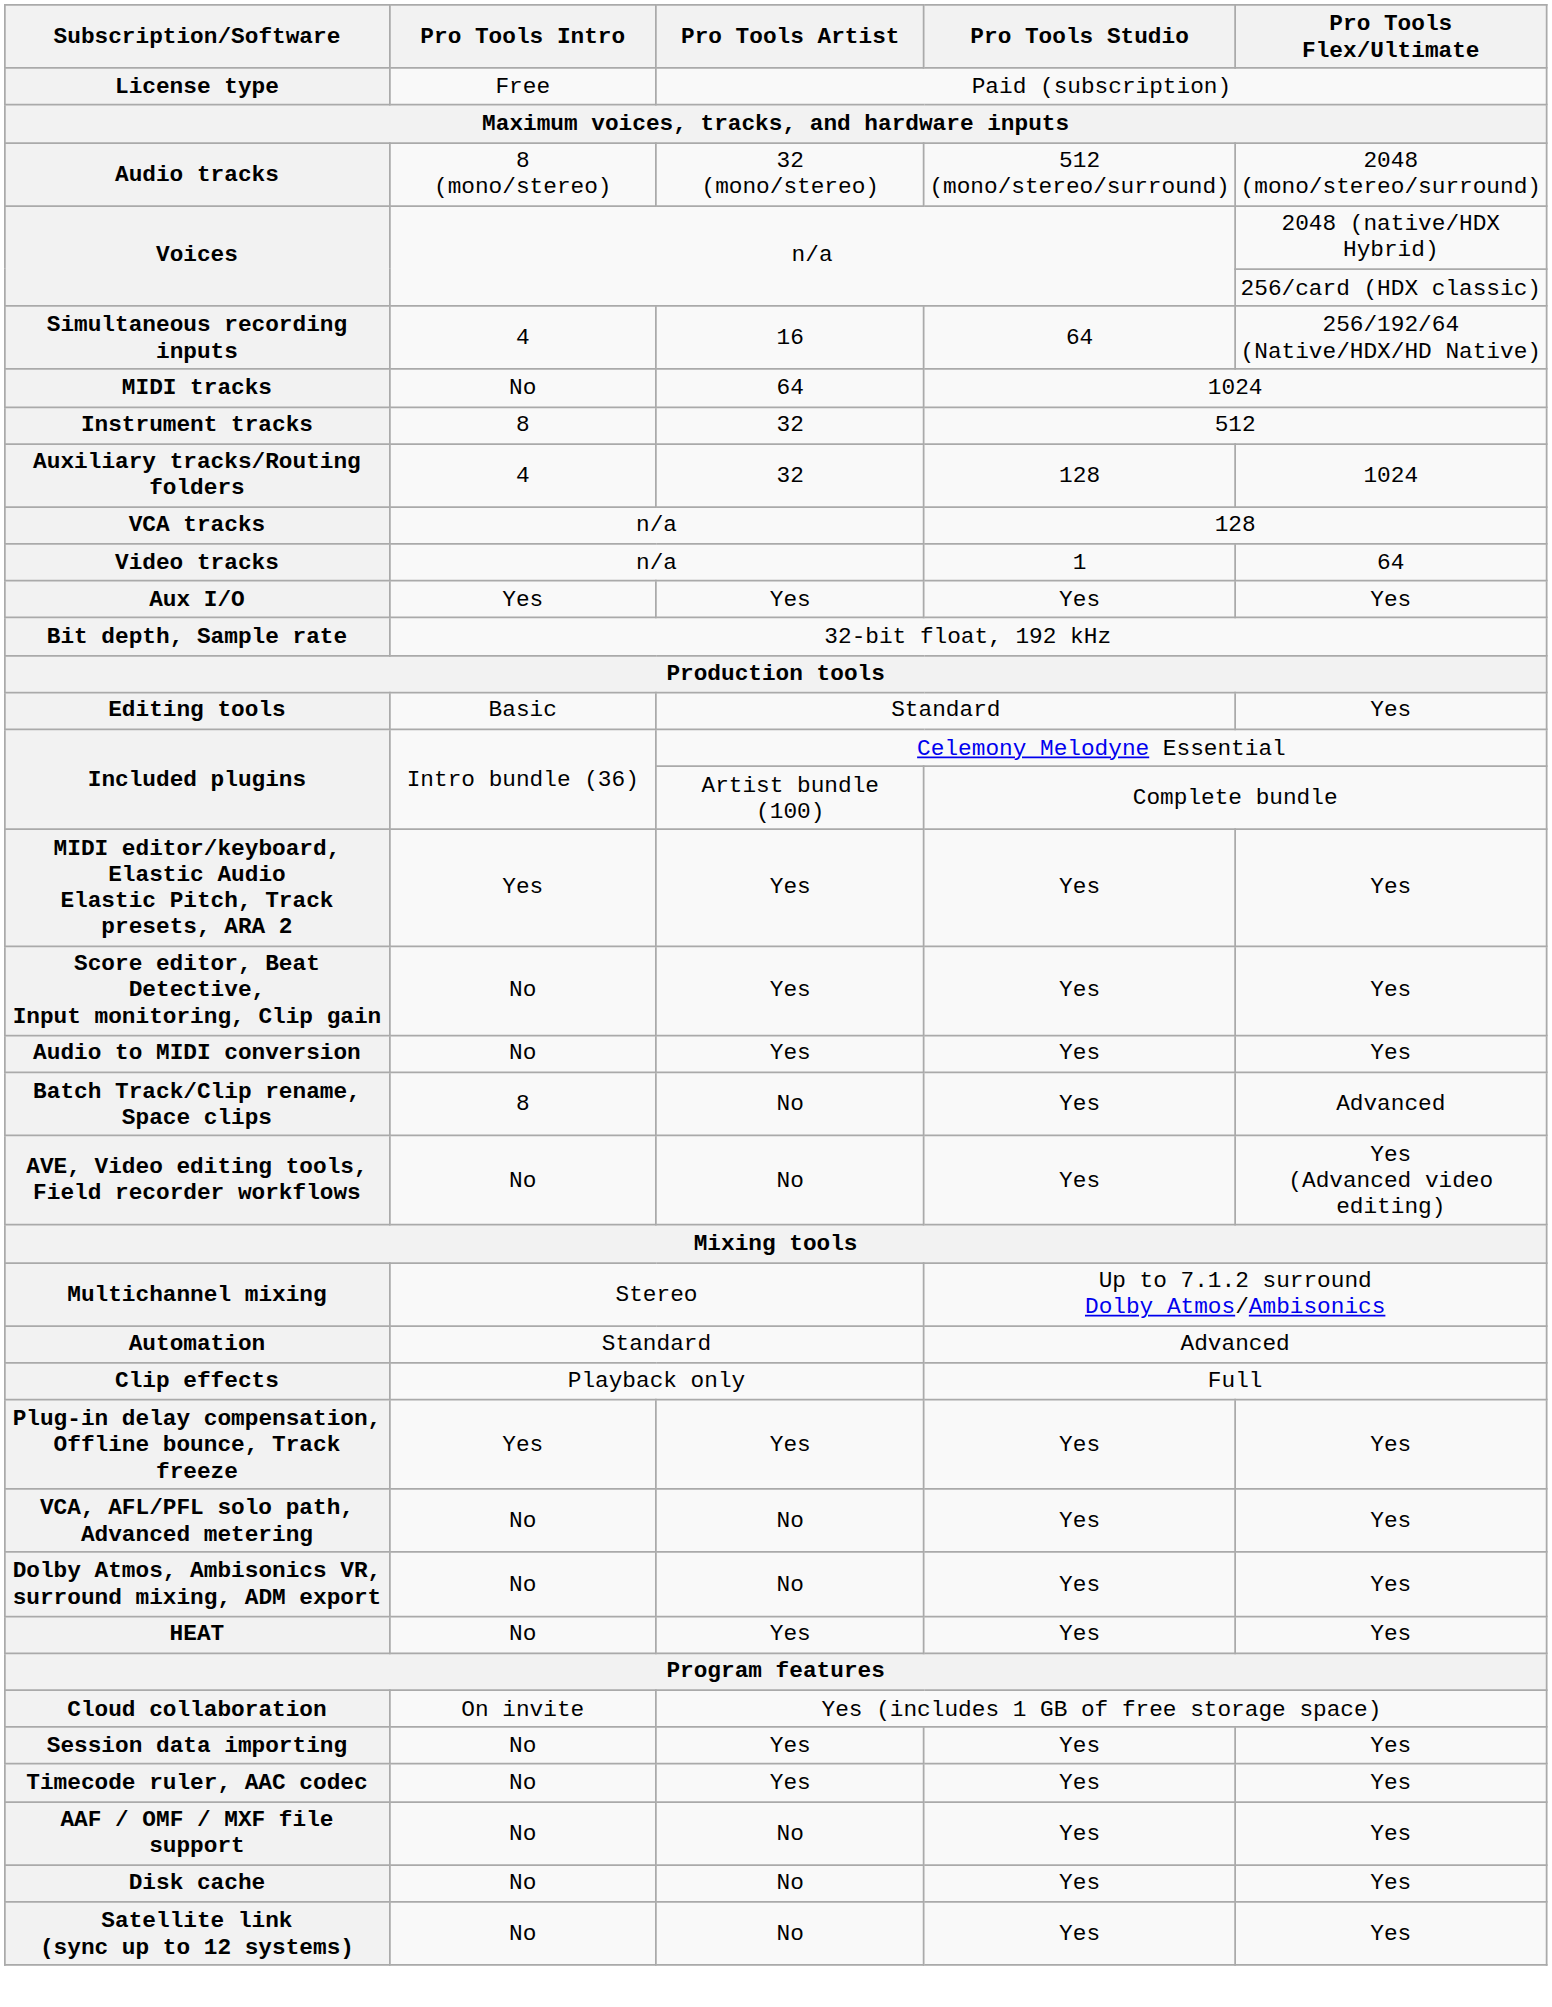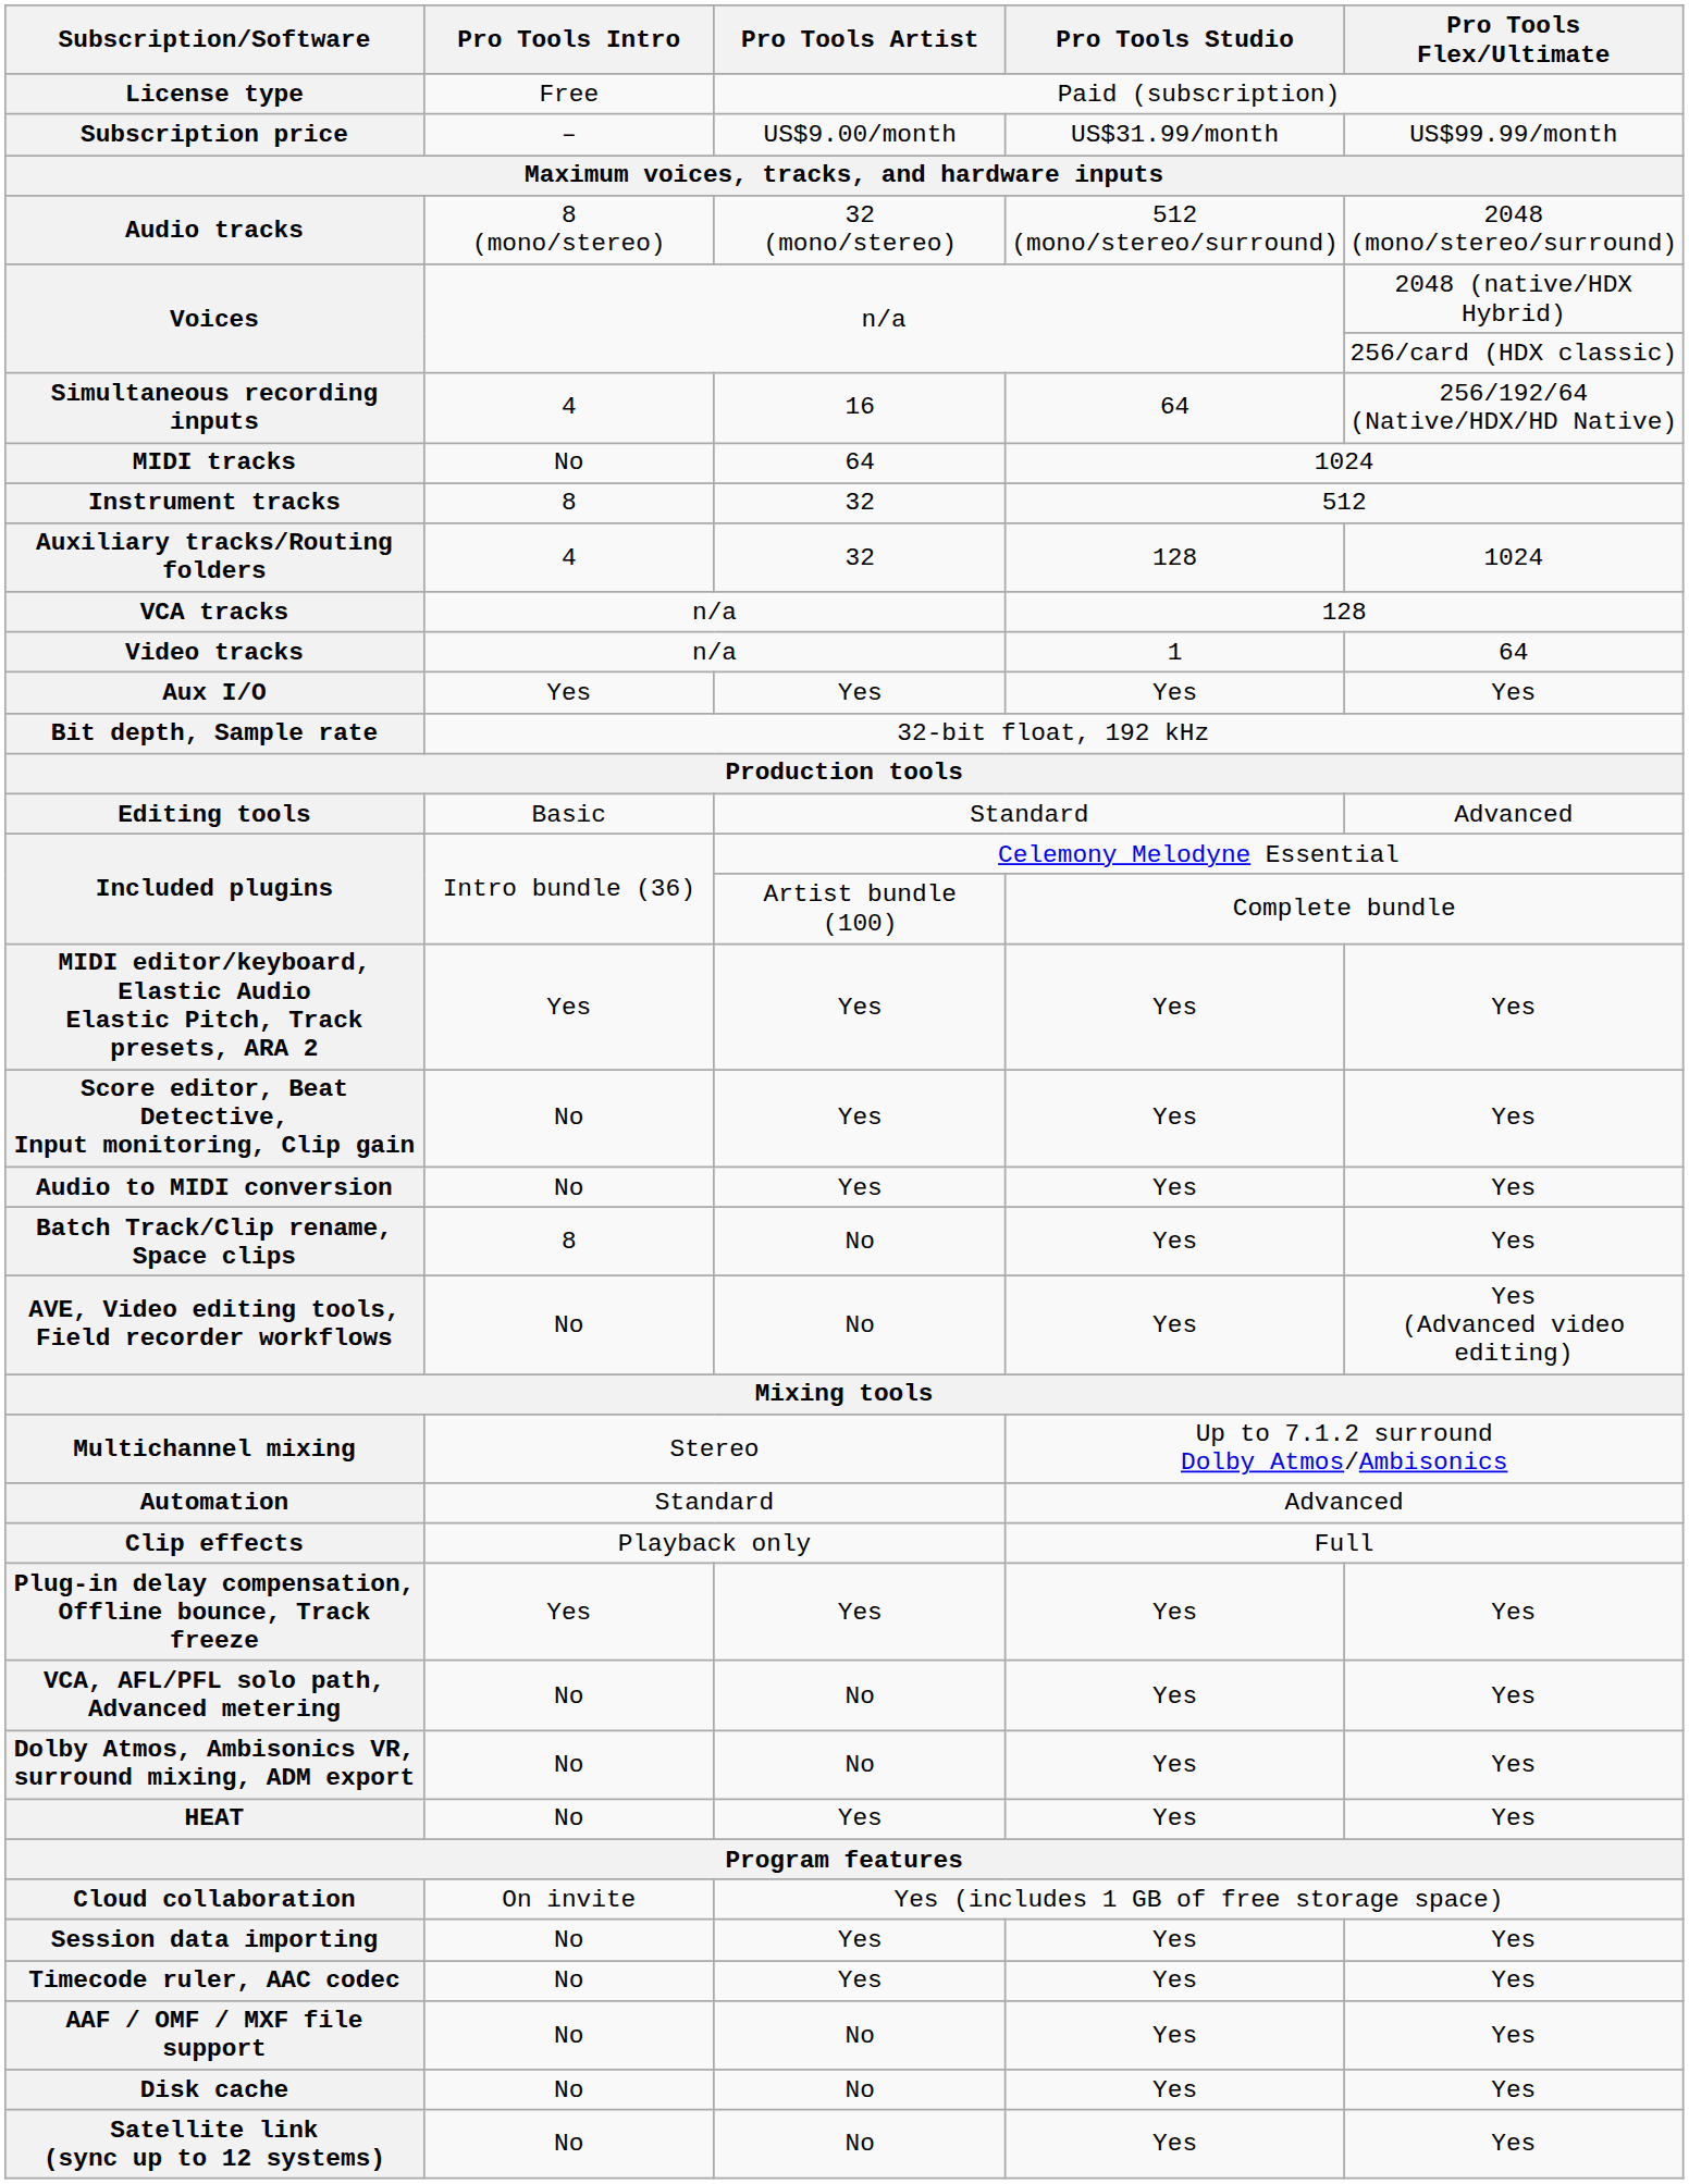 <table class="wikitable mw-collapsible mw-collapsed" style="text-align: center;">
 <tr>
 <th style="width: 160pt;">Subscription/Software</th>
 <th style="width: 110pt;">Pro Tools Intro</th>
 <th style="width: 110pt;">Pro Tools Artist</th>
 <th style="width: 110pt;">Pro Tools Studio</th>
 <th style="width: 110pt;">Pro Tools Flex/Ultimate</th>
 </tr>
 <tr>
 <th>License type</th>
 <td>Free</td>
 <td colspan="3">Paid (subscription)</td>
+</tr>
+<tr>
+<th>Subscription price</th>
+<td>–</td>
+<td>US$9.00/month</td>
+<td>US$31.99/month</td>
+<td>US$99.99/month</td>
 </tr>
 <tr>
 <th colspan="5">Maximum voices, tracks, and hardware inputs</th>
 </tr>
 <tr>
 <th>Audio tracks</th>
 <td>8<br>(mono/stereo)</td>
 <td>32<br>(mono/stereo)</td>
 <td>512<br>(mono/stereo/surround)</td>
 <td>2048<br>(mono/stereo/surround)</td>
 </tr>
 <tr>
 <th rowspan="2">Voices</th>
 <td colspan="3" rowspan="2">n/a</td>
 <td>2048 (native/HDX Hybrid)</td>
 </tr>
 <tr>
 <td>256/card (HDX classic)</td>
 </tr>
 <tr>
 <th>Simultaneous recording inputs</th>
 <td>4</td>
 <td>16</td>
 <td>64</td>
 <td>256/192/64<br>(Native/HDX/HD Native)</td>
 </tr>
 <tr>
 <th>MIDI tracks</th>
 <td>No</td>
 <td>64</td>
 <td colspan="2">1024</td>
 </tr>
 <tr>
 <th>Instrument tracks</th>
 <td>8</td>
 <td>32</td>
 <td colspan="2">512</td>
 </tr>
 <tr>
 <th>Auxiliary tracks/Routing folders</th>
 <td>4</td>
 <td>32</td>
 <td>128</td>
 <td>1024</td>
 </tr>
 <tr>
 <th>VCA tracks</th>
 <td colspan="2">n/a</td>
 <td colspan="2">128</td>
 </tr>
 <tr>
 <th>Video tracks</th>
 <td colspan="2">n/a</td>
 <td>1</td>
 <td>64</td>
 </tr>
 <tr>
 <th>Aux I/O</th>
 <td>Yes</td>
 <td>Yes</td>
 <td>Yes</td>
 <td>Yes</td>
 </tr>
 <tr>
 <th>Bit depth, Sample rate</th>
 <td colspan="4">32-bit float, 192 kHz</td>
 </tr>
 <tr>
 <th colspan="5">Production tools</th>
 </tr>
 <tr>
 <th>Editing tools</th>
 <td>Basic</td>
 <td colspan="2">Standard</td>
-<td>Yes</td>
+<td>Advanced</td>
 </tr>
 <tr>
 <th rowspan="2">Included plugins</th>
 <td rowspan="2">Intro bundle (36)</td>
 <td colspan="3"><a href='#'>Celemony Melodyne</a> Essential</td>
 </tr>
 <tr>
 <td>Artist bundle (100)</td>
 <td colspan="2">Complete bundle</td>
 </tr>
 <tr>
 <th>MIDI editor/keyboard, Elastic Audio<br>Elastic Pitch, Track presets, ARA 2</th>
 <td>Yes</td>
 <td>Yes</td>
 <td>Yes</td>
 <td>Yes</td>
 </tr>
 <tr>
 <th>Score editor, Beat Detective,<br>Input monitoring, Clip gain</th>
 <td>No</td>
 <td>Yes</td>
 <td>Yes</td>
 <td>Yes</td>
 </tr>
 <tr>
 <th>Audio to MIDI conversion</th>
 <td>No</td>
 <td>Yes</td>
 <td>Yes</td>
 <td>Yes</td>
 </tr>
 <tr>
 <th>Batch Track/Clip rename, Space clips</th>
 <td>8</td>
 <td>No</td>
 <td>Yes</td>
-<td>Advanced</td>
+<td>Yes</td>
 </tr>
 <tr>
 <th>AVE, Video editing tools,<br>Field recorder workflows</th>
 <td>No</td>
 <td>No</td>
 <td>Yes</td>
 <td>Yes<br>(Advanced video editing)</td>
 </tr>
 <tr>
 <th colspan="5">Mixing tools</th>
 </tr>
 <tr>
 <th>Multichannel mixing</th>
 <td colspan="2">Stereo</td>
 <td colspan="2">Up to 7.1.2 surround<br><a href='#'>Dolby Atmos</a>/<a href='#'>Ambisonics</a></td>
 </tr>
 <tr>
 <th>Automation</th>
 <td colspan="2">Standard</td>
 <td colspan="2">Advanced</td>
 </tr>
 <tr>
 <th>Clip effects</th>
 <td colspan="2">Playback only</td>
 <td colspan="2">Full</td>
 </tr>
 <tr>
 <th>Plug-in delay compensation,<br>Offline bounce, Track freeze</th>
 <td>Yes</td>
 <td>Yes</td>
 <td>Yes</td>
 <td>Yes</td>
 </tr>
 <tr>
 <th>VCA, AFL/PFL solo path,<br>Advanced metering</th>
 <td>No</td>
 <td>No</td>
 <td>Yes</td>
 <td>Yes</td>
 </tr>
 <tr>
 <th>Dolby Atmos, Ambisonics VR,<br>surround mixing, ADM export</th>
 <td>No</td>
 <td>No</td>
 <td>Yes</td>
 <td>Yes</td>
 </tr>
 <tr>
 <th>HEAT</th>
 <td>No</td>
 <td>Yes</td>
 <td>Yes</td>
 <td>Yes</td>
 </tr>
 <tr>
 <th colspan="5">Program features</th>
 </tr>
 <tr>
 <th>Cloud collaboration</th>
 <td>On invite</td>
 <td colspan="3">Yes (includes 1 GB of free storage space)</td>
 </tr>
 <tr>
 <th>Session data importing</th>
 <td>No</td>
 <td>Yes</td>
 <td>Yes</td>
 <td>Yes</td>
 </tr>
 <tr>
 <th>Timecode ruler, AAC codec</th>
 <td>No</td>
 <td>Yes</td>
 <td>Yes</td>
 <td>Yes</td>
 </tr>
 <tr>
 <th>AAF / OMF / MXF file support</th>
 <td>No</td>
 <td>No</td>
 <td>Yes</td>
 <td>Yes</td>
 </tr>
 <tr>
 <th>Disk cache</th>
 <td>No</td>
 <td>No</td>
 <td>Yes</td>
 <td>Yes</td>
 </tr>
 <tr>
 <th>Satellite link<br>(sync up to 12 systems)</th>
 <td>No</td>
 <td>No</td>
 <td>Yes</td>
 <td>Yes</td>
 </tr>
 </table>
